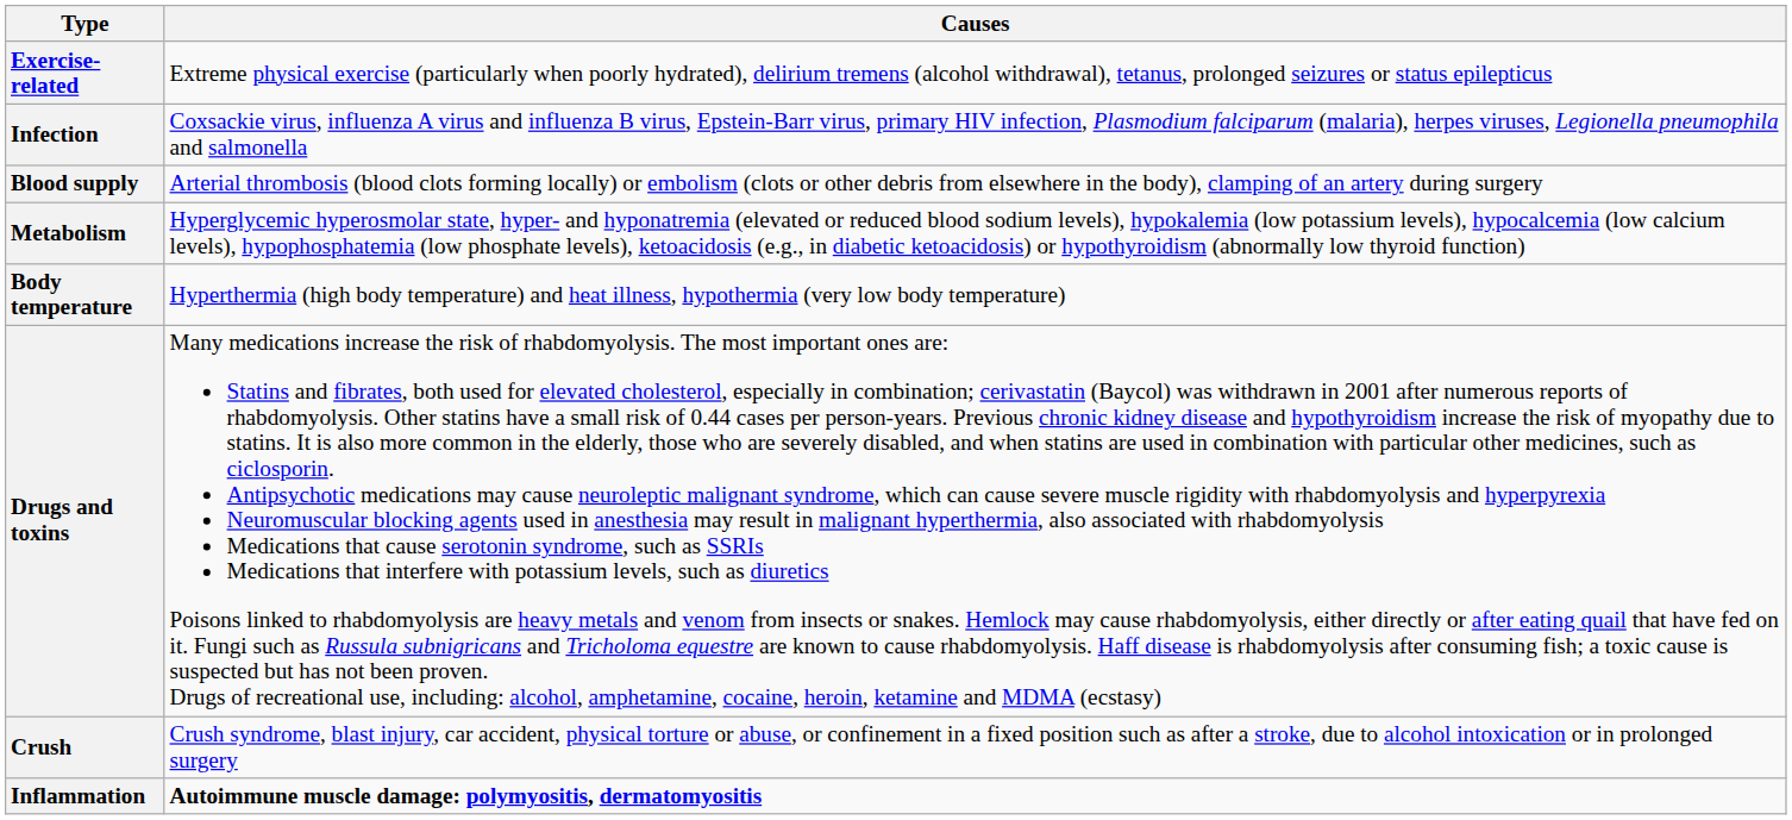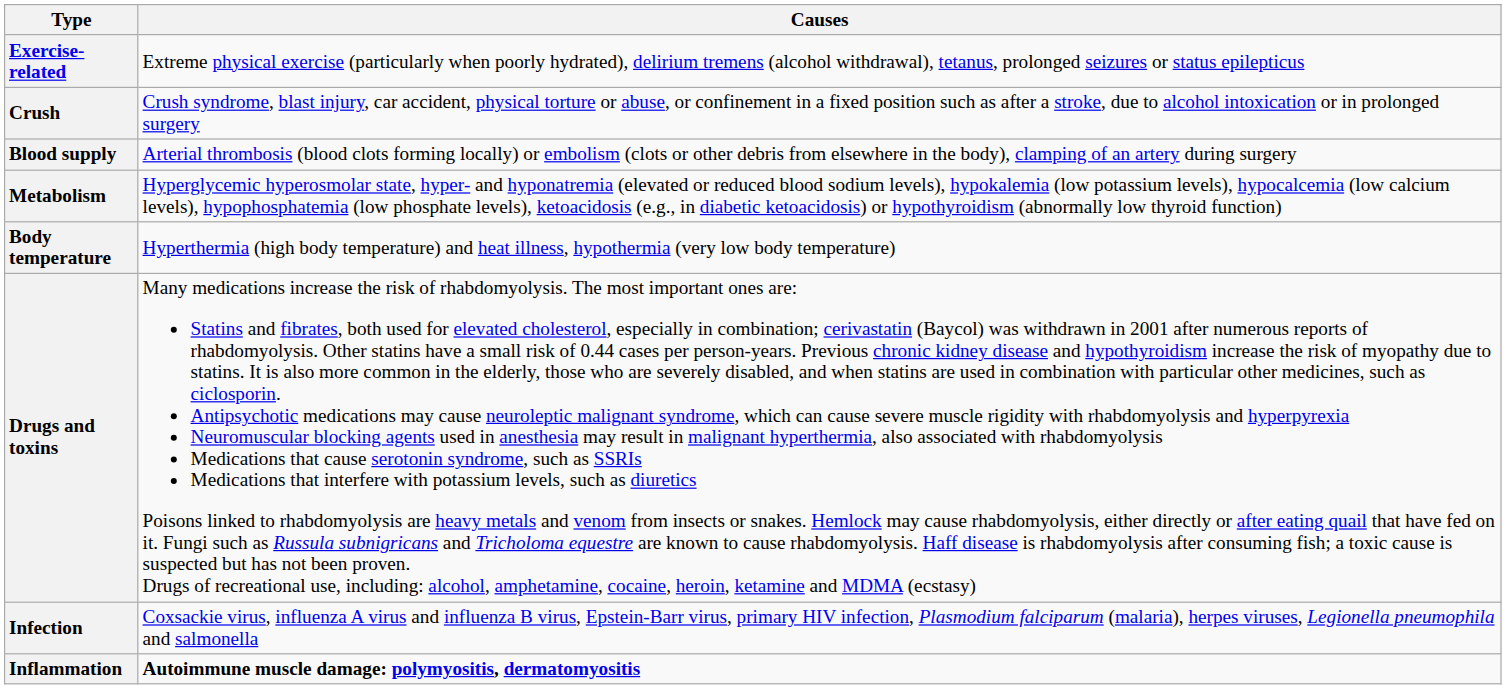 <table class="wikitable">
 <tr>
 <th scope="col">Type</th>
 <th scope="col">Causes</th>
 </tr>
 <tr>
 <th scope="row" style="text-align: left;"><a href='#'>Exercise-related</a></th>
 <td>Extreme <a href='#'>physical exercise</a> (particularly when poorly hydrated), <a href='#'>delirium tremens</a> (alcohol withdrawal), <a href='#'>tetanus</a>, prolonged <a href='#'>seizures</a> or <a href='#'>status epilepticus</a></td>
 </tr>
 <tr>
-<th scope="row" style="text-align: left;">Infection</th>
-<td><a href='#'>Coxsackie virus</a>, <a href='#'>influenza A virus</a> and <a href='#'>influenza B virus</a>, <a href='#'>Epstein-Barr virus</a>, <a href='#'>primary HIV infection</a>, <em><a href='#'>Plasmodium falciparum</a></em> (<a href='#'>malaria</a>), <a href='#'>herpes viruses</a>, <em><a href='#'>Legionella pneumophila</a></em> and <a href='#'>salmonella</a></td>
+<th scope="row" style="text-align: left;">Crush</th>
+<td><a href='#'>Crush syndrome</a>, <a href='#'>blast injury</a>, car accident, <a href='#'>physical torture</a> or <a href='#'>abuse</a>, or confinement in a fixed position such as after a <a href='#'>stroke</a>, due to <a href='#'>alcohol intoxication</a> or in prolonged <a href='#'>surgery</a></td>
 </tr>
 <tr>
 <th scope="row" style="text-align: left;">Blood supply</th>
 <td><a href='#'>Arterial thrombosis</a> (blood clots forming locally) or <a href='#'>embolism</a> (clots or other debris from elsewhere in the body), <a href='#'>clamping of an artery</a> during surgery</td>
 </tr>
 <tr>
 <th scope="row" style="text-align: left;">Metabolism</th>
 <td><a href='#'>Hyperglycemic hyperosmolar state</a>, <a href='#'>hyper-</a> and <a href='#'>hyponatremia</a> (elevated or reduced blood sodium levels), <a href='#'>hypokalemia</a> (low potassium levels), <a href='#'>hypocalcemia</a> (low calcium levels), <a href='#'>hypophosphatemia</a> (low phosphate levels), <a href='#'>ketoacidosis</a> (e.g., in <a href='#'>diabetic ketoacidosis</a>) or <a href='#'>hypothyroidism</a> (abnormally low thyroid function)</td>
 </tr>
 <tr>
 <th scope="row" style="text-align: left;">Body temperature</th>
 <td><a href='#'>Hyperthermia</a> (high body temperature) and <a href='#'>heat illness</a>, <a href='#'>hypothermia</a> (very low body temperature)</td>
 </tr>
 <tr>
 <th scope="row" style="text-align: left;">Drugs and toxins</th>
 <td>Many medications increase the risk of rhabdomyolysis. The most important ones are:<br><ul><li><a href='#'>Statins</a> and <a href='#'>fibrates</a>, both used for <a href='#'>elevated cholesterol</a>, especially in combination; <a href='#'>cerivastatin</a> (Baycol) was withdrawn in 2001 after numerous reports of rhabdomyolysis. Other statins have a small risk of 0.44 cases per  person-years. Previous <a href='#'>chronic kidney disease</a> and <a href='#'>hypothyroidism</a> increase the risk of myopathy due to statins. It is also more common in the elderly, those who are severely disabled, and when statins are used in combination with particular other medicines, such as <a href='#'>ciclosporin</a>.</li><li><a href='#'>Antipsychotic</a> medications may cause <a href='#'>neuroleptic malignant syndrome</a>, which can cause severe muscle rigidity with rhabdomyolysis and <a href='#'>hyperpyrexia</a></li><li><a href='#'>Neuromuscular blocking agents</a> used in <a href='#'>anesthesia</a> may result in <a href='#'>malignant hyperthermia</a>, also associated with rhabdomyolysis</li><li>Medications that cause <a href='#'>serotonin syndrome</a>, such as <a href='#'>SSRIs</a></li><li>Medications that interfere with potassium levels, such as <a href='#'>diuretics</a></li></ul>Poisons linked to rhabdomyolysis are <a href='#'>heavy metals</a> and <a href='#'>venom</a> from insects or snakes. <a href='#'>Hemlock</a> may cause rhabdomyolysis, either directly or <a href='#'>after eating quail</a> that have fed on it. Fungi such as <em><a href='#'>Russula subnigricans</a></em> and <em><a href='#'>Tricholoma equestre</a></em> are known to cause rhabdomyolysis. <a href='#'>Haff disease</a> is rhabdomyolysis after consuming fish; a toxic cause is suspected but has not been proven.<br>Drugs of recreational use, including: <a href='#'>alcohol</a>, <a href='#'>amphetamine</a>, <a href='#'>cocaine</a>, <a href='#'>heroin</a>, <a href='#'>ketamine</a> and <a href='#'>MDMA</a> (ecstasy)</td>
 </tr>
 <tr>
-<th scope="row" style="text-align: left;">Crush</th>
-<td><a href='#'>Crush syndrome</a>, <a href='#'>blast injury</a>, car accident, <a href='#'>physical torture</a> or <a href='#'>abuse</a>, or confinement in a fixed position such as after a <a href='#'>stroke</a>, due to <a href='#'>alcohol intoxication</a> or in prolonged <a href='#'>surgery</a></td>
+<th scope="row" style="text-align: left;">Infection</th>
+<td><a href='#'>Coxsackie virus</a>, <a href='#'>influenza A virus</a> and <a href='#'>influenza B virus</a>, <a href='#'>Epstein-Barr virus</a>, <a href='#'>primary HIV infection</a>, <em><a href='#'>Plasmodium falciparum</a></em> (<a href='#'>malaria</a>), <a href='#'>herpes viruses</a>, <em><a href='#'>Legionella pneumophila</a></em> and <a href='#'>salmonella</a></td>
 </tr>
 <tr>
 <th scope="row" style="text-align: left;">Inflammation</th>
 <td><strong>Autoimmune muscle damage: <a href='#'>polymyositis</a>, <a href='#'>dermatomyositis</a></strong></td>
 </tr>
 </table>
